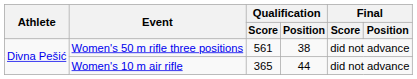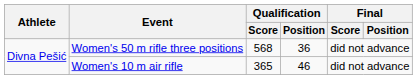 <table class=wikitable style="font-size:90%">
 <tr>
 <th rowspan="2">Athlete</th>
 <th rowspan="2">Event</th>
 <th colspan="2">Qualification</th>
 <th colspan="2">Final</th>
 </tr>
 <tr style="font-size:95%">
 <th>Score</th>
 <th>Position</th>
 <th>Score</th>
 <th>Position</th>
 </tr>
 <tr align=center>
 <td align=left rowspan=2><a href='#'>Divna Pešić</a></td>
 <td align=left><a href='#'>Women's 50 m rifle three positions</a></td>
-<td>561</td>
-<td>38</td>
+<td>568</td>
+<td>36</td>
 <td colspan=2>did not advance</td>
 </tr>
 <tr align=center>
 <td align=left><a href='#'>Women's 10 m air rifle</a></td>
 <td>365</td>
-<td>44</td>
+<td>46</td>
 <td colspan=2>did not advance</td>
 </tr>
 </table>
